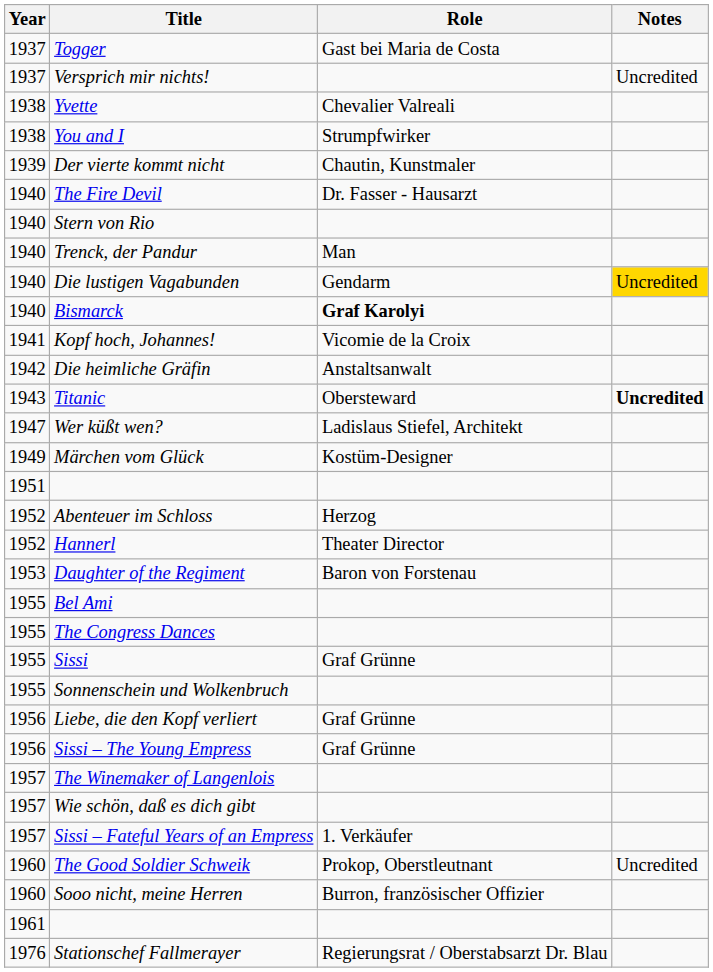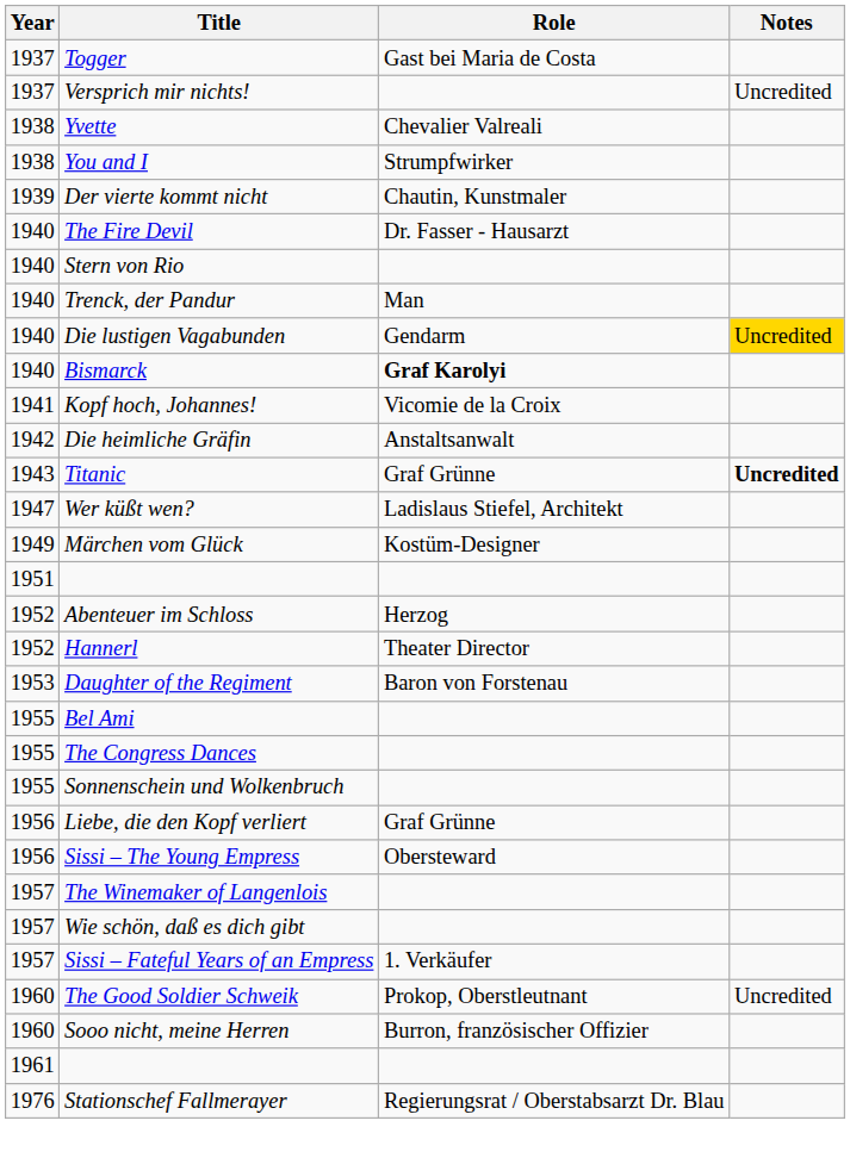 <table class="wikitable">
 <tr>
 <th>Year</th>
 <th>Title</th>
 <th>Role</th>
 <th>Notes</th>
 </tr>
 <tr>
 <td>1937</td>
 <td><em><a href='#'>Togger</a></em></td>
 <td>Gast bei Maria de Costa</td>
 <td></td>
 </tr>
 <tr>
 <td>1937</td>
 <td><em>Versprich mir nichts!</em></td>
 <td></td>
 <td>Uncredited</td>
 </tr>
 <tr>
 <td>1938</td>
 <td><em><a href='#'>Yvette</a></em></td>
 <td>Chevalier Valreali</td>
 <td></td>
 </tr>
 <tr>
 <td>1938</td>
 <td><em><a href='#'>You and I</a></em></td>
 <td>Strumpfwirker</td>
 <td></td>
 </tr>
 <tr>
 <td>1939</td>
 <td><em>Der vierte kommt nicht</em></td>
 <td>Chautin, Kunstmaler</td>
 <td></td>
 </tr>
 <tr>
 <td>1940</td>
 <td><em><a href='#'>The Fire Devil</a></em></td>
 <td>Dr. Fasser - Hausarzt</td>
 <td></td>
 </tr>
 <tr>
 <td>1940</td>
 <td><em>Stern von Rio</em></td>
 <td></td>
 <td></td>
 </tr>
 <tr>
 <td>1940</td>
 <td><em>Trenck, der Pandur</em></td>
 <td>Man</td>
 <td></td>
 </tr>
 <tr>
 <td>1940</td>
 <td><em>Die lustigen Vagabunden</em></td>
 <td>Gendarm</td>
 <td style="background: gold;">Uncredited</td>
 </tr>
 <tr>
 <td>1940</td>
 <td><em><a href='#'>Bismarck</a></em></td>
 <td><strong>Graf Karolyi</strong></td>
 <td></td>
 </tr>
 <tr>
 <td>1941</td>
 <td><em>Kopf hoch, Johannes!</em></td>
 <td>Vicomie de la Croix</td>
 <td></td>
 </tr>
 <tr>
 <td>1942</td>
 <td><em>Die heimliche Gräfin</em></td>
 <td>Anstaltsanwalt</td>
 <td></td>
 </tr>
 <tr>
 <td>1943</td>
 <td><em><a href='#'>Titanic</a></em></td>
-<td>Obersteward</td>
+<td>Graf Grünne</td>
 <td><strong>Uncredited</strong></td>
 </tr>
 <tr>
 <td>1947</td>
 <td><em>Wer küßt wen?</em></td>
 <td>Ladislaus Stiefel, Architekt</td>
 <td></td>
 </tr>
 <tr>
 <td>1949</td>
 <td><em>Märchen vom Glück</em></td>
 <td>Kostüm-Designer</td>
 <td></td>
 </tr>
 <tr>
 <td>1951</td>
 <td><em></em></td>
 <td></td>
 <td></td>
 </tr>
 <tr>
 <td>1952</td>
 <td><em>Abenteuer im Schloss</em></td>
 <td>Herzog</td>
 <td></td>
 </tr>
 <tr>
 <td>1952</td>
 <td><em><a href='#'>Hannerl</a></em></td>
 <td>Theater Director</td>
 <td></td>
 </tr>
 <tr>
 <td>1953</td>
 <td><em><a href='#'>Daughter of the Regiment</a></em></td>
 <td>Baron von Forstenau</td>
 <td></td>
 </tr>
 <tr>
 <td>1955</td>
 <td><em><a href='#'>Bel Ami</a></em></td>
 <td></td>
 <td></td>
 </tr>
 <tr>
 <td>1955</td>
 <td><em><a href='#'>The Congress Dances</a></em></td>
 <td></td>
 <td></td>
 </tr>
 <tr>
 <td>1955</td>
-<td><em><a href='#'>Sissi</a></em></td>
-<td>Graf Grünne</td>
-<td></td>
-</tr>
-<tr>
-<td>1955</td>
 <td><em>Sonnenschein und Wolkenbruch</em></td>
 <td></td>
 <td></td>
 </tr>
 <tr>
 <td>1956</td>
 <td><em>Liebe, die den Kopf verliert</em></td>
 <td>Graf Grünne</td>
 <td></td>
 </tr>
 <tr>
 <td>1956</td>
 <td><em><a href='#'>Sissi – The Young Empress</a></em></td>
-<td>Graf Grünne</td>
+<td>Obersteward</td>
 <td></td>
 </tr>
 <tr>
 <td>1957</td>
 <td><em><a href='#'>The Winemaker of Langenlois</a></em></td>
 <td></td>
 <td></td>
 </tr>
 <tr>
 <td>1957</td>
 <td><em>Wie schön, daß es dich gibt</em></td>
 <td></td>
 <td></td>
 </tr>
 <tr>
 <td>1957</td>
 <td><em><a href='#'>Sissi – Fateful Years of an Empress</a></em></td>
 <td>1. Verkäufer</td>
 <td></td>
 </tr>
 <tr>
 <td>1960</td>
 <td><em><a href='#'>The Good Soldier Schweik</a></em></td>
 <td>Prokop, Oberstleutnant</td>
 <td>Uncredited</td>
 </tr>
 <tr>
 <td>1960</td>
 <td><em>Sooo nicht, meine Herren</em></td>
 <td>Burron, französischer Offizier</td>
 <td></td>
 </tr>
 <tr>
 <td>1961</td>
 <td><em></em></td>
 <td></td>
 <td></td>
 </tr>
 <tr>
 <td>1976</td>
 <td><em>Stationschef Fallmerayer</em></td>
 <td>Regierungsrat / Oberstabsarzt Dr. Blau</td>
 <td></td>
 </tr>
 </table>
